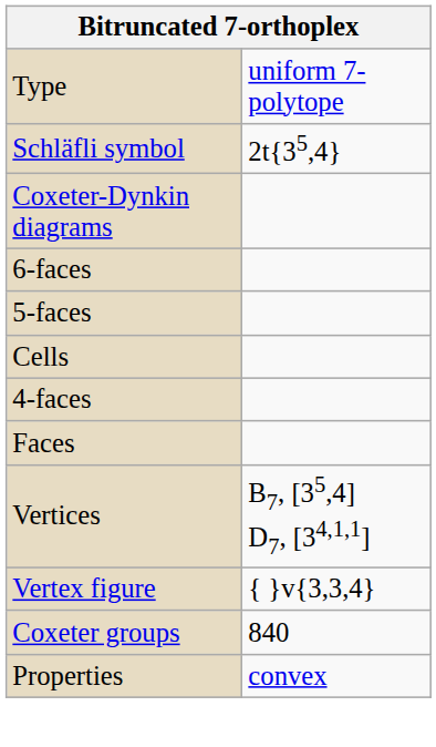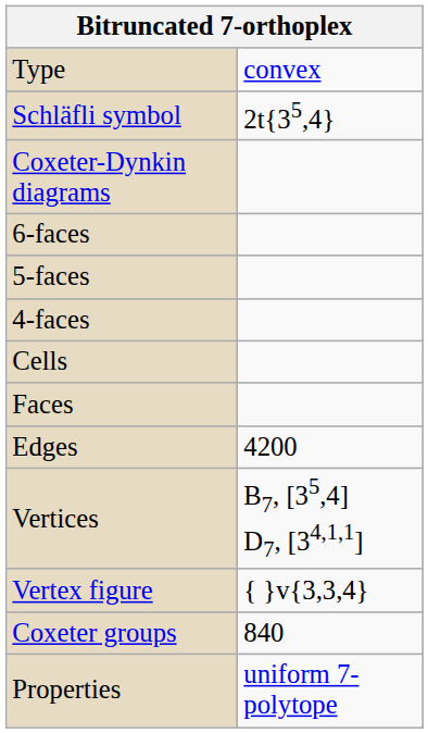 <table class="wikitable" align="right" style="margin-left:10px" width="250">
 <tr>
 <th bgcolor=#e7dcc3 colspan=2>Bitruncated 7-orthoplex</th>
 </tr>
 <tr>
 <td bgcolor=#e7dcc3>Type</td>
-<td><a href='#'>uniform 7-polytope</a></td>
+<td><a href='#'>convex</a></td>
 </tr>
 <tr>
 <td bgcolor=#e7dcc3><a href='#'>Schläfli symbol</a></td>
 <td>2t{3<sup>5</sup>,4}</td>
 </tr>
 <tr>
 <td bgcolor=#e7dcc3><a href='#'>Coxeter-Dynkin diagrams</a></td>
 <td><br><br></td>
 </tr>
 <tr>
 <td bgcolor=#e7dcc3>6-faces</td>
 <td></td>
 </tr>
 <tr>
 <td bgcolor=#e7dcc3>5-faces</td>
 <td></td>
 </tr>
 <tr>
-<td bgcolor=#e7dcc3>Cells</td>
+<td bgcolor=#e7dcc3>4-faces</td>
 <td></td>
 </tr>
 <tr>
-<td bgcolor=#e7dcc3>4-faces</td>
+<td bgcolor=#e7dcc3>Cells</td>
 <td></td>
 </tr>
 <tr>
 <td bgcolor=#e7dcc3>Faces</td>
 <td></td>
+</tr>
+<tr>
+<td bgcolor=#e7dcc3>Edges</td>
+<td>4200</td>
 </tr>
 <tr>
 <td bgcolor=#e7dcc3>Vertices</td>
 <td>B<sub>7</sub>, [3<sup>5</sup>,4]<br>D<sub>7</sub>, [3<sup>4,1,1</sup>]</td>
 </tr>
 <tr>
 <td bgcolor=#e7dcc3><a href='#'>Vertex figure</a></td>
 <td>{ }v{3,3,4}</td>
 </tr>
 <tr>
 <td bgcolor=#e7dcc3><a href='#'>Coxeter groups</a></td>
 <td>840</td>
 </tr>
 <tr>
 <td bgcolor=#e7dcc3>Properties</td>
-<td><a href='#'>convex</a></td>
+<td><a href='#'>uniform 7-polytope</a></td>
 </tr>
 </table>
